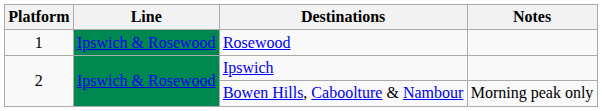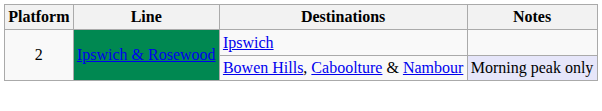 <table class="wikitable" style="float: none; margin: 0.5em; ">
 <tr>
 <th>Platform</th>
 <th>Line</th>
 <th>Destinations</th>
 <th>Notes</th>
-</tr>
-<tr>
-<td style="text-align:center;">1</td>
-<td style=background:#008851><a href='#'><span>Ipswich & Rosewood</span></a></td>
-<td><a href='#'>Rosewood</a></td>
-<td></td>
 </tr>
 <tr>
 <td rowspan="2" style="text-align:center;">2</td>
 <td rowspan="2" style=background:#008851><a href='#'><span>Ipswich & Rosewood</span></a></td>
 <td><a href='#'>Ipswich</a></td>
 <td></td>
 </tr>
 <tr>
 <td><a href='#'>Bowen Hills</a>, <a href='#'>Caboolture</a> & <a href='#'>Nambour</a></td>
-<td>Morning peak only</td>
+<td style="background: lavender;">Morning peak only</td>
 </tr>
 <tr>
 </tr>
 </table>
